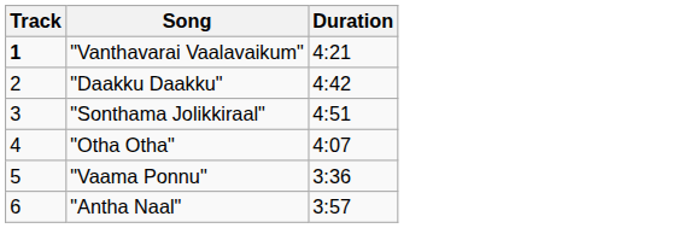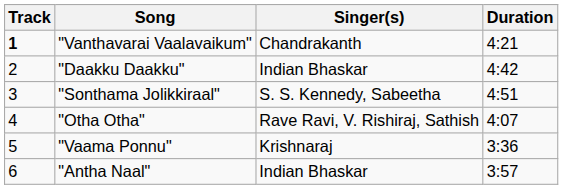 <table class="wikitable" style="font-size:95%;">
 <tr>
 <th>Track</th>
 <th>Song</th>
+<th>Singer(s)</th>
 <th>Duration</th>
 </tr>
 <tr>
 <td><strong>1</strong></td>
 <td>"Vanthavarai Vaalavaikum"</td>
+<td>Chandrakanth</td>
 <td>4:21</td>
 </tr>
 <tr>
 <td>2</td>
 <td>"Daakku Daakku"</td>
+<td>Indian Bhaskar</td>
 <td>4:42</td>
 </tr>
 <tr>
 <td>3</td>
 <td>"Sonthama Jolikkiraal"</td>
+<td>S. S. Kennedy, Sabeetha</td>
 <td>4:51</td>
 </tr>
 <tr>
 <td>4</td>
 <td>"Otha Otha"</td>
+<td>Rave Ravi, V. Rishiraj, Sathish</td>
 <td>4:07</td>
 </tr>
 <tr>
 <td>5</td>
 <td>"Vaama Ponnu"</td>
+<td>Krishnaraj</td>
 <td>3:36</td>
 </tr>
 <tr>
 <td>6</td>
 <td>"Antha Naal"</td>
+<td>Indian Bhaskar</td>
 <td>3:57</td>
 </tr>
 </table>
